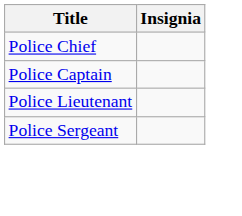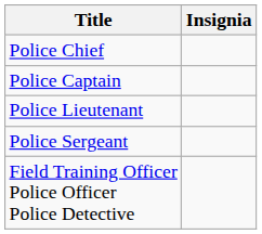 <table class="wikitable">
 <tr>
 <th>Title</th>
 <th>Insignia</th>
 </tr>
 <tr>
 <td><a href='#'>Police Chief</a></td>
 <td></td>
 </tr>
 <tr>
 <td><a href='#'>Police Captain</a></td>
 <td></td>
 </tr>
 <tr>
 <td><a href='#'>Police Lieutenant</a></td>
 <td></td>
 </tr>
 <tr>
 <td><a href='#'>Police Sergeant</a></td>
 <td></td>
 </tr>
+<tr>
+<td><a href='#'>Field Training Officer</a><br>Police Officer<br>Police Detective</td>
+<td></td>
+</tr>
 </table>
